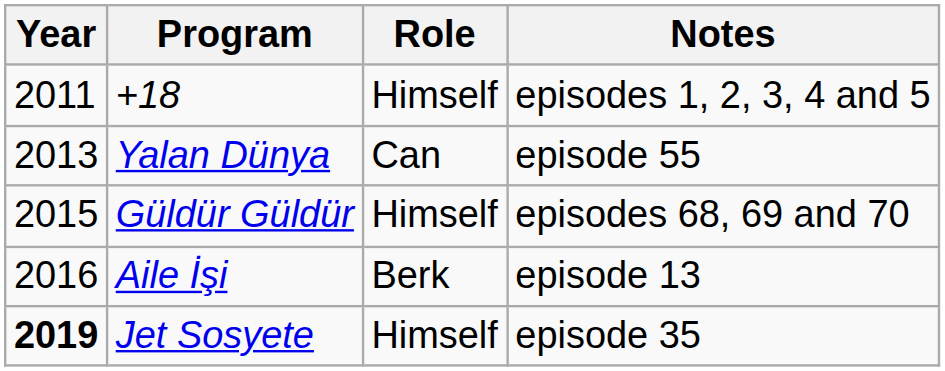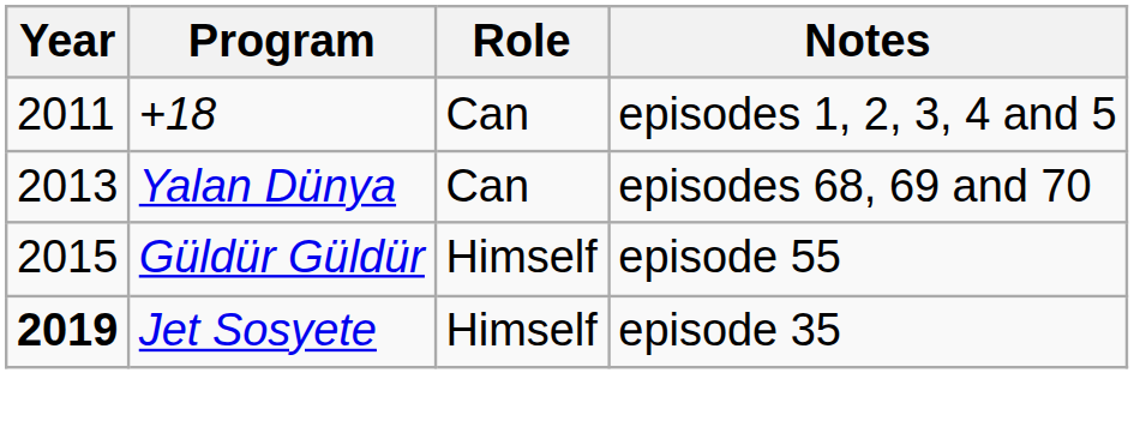 <table class="wikitable plainrowheaders">
 <tr>
 <th>Year</th>
 <th>Program</th>
 <th>Role</th>
 <th class="unsortable">Notes</th>
 </tr>
 <tr>
 <td>2011</td>
 <td><em>+18 </em></td>
-<td>Himself</td>
+<td>Can</td>
 <td>episodes 1, 2, 3, 4 and 5</td>
 </tr>
 <tr>
 <td>2013</td>
 <td><em><a href='#'>Yalan Dünya</a></em></td>
 <td>Can</td>
-<td>episode 55</td>
+<td>episodes 68, 69 and 70</td>
 </tr>
 <tr>
 <td>2015</td>
 <td><em><a href='#'>Güldür Güldür</a></em></td>
 <td>Himself</td>
-<td>episodes 68, 69 and 70</td>
-</tr>
-<tr>
-<td>2016</td>
-<td><em><a href='#'>Aile İşi</a></em></td>
-<td>Berk</td>
-<td>episode 13</td>
+<td>episode 55</td>
 </tr>
 <tr>
 <td><strong>2019</strong></td>
 <td><em><a href='#'>Jet Sosyete</a></em></td>
 <td>Himself</td>
 <td>episode 35</td>
 </tr>
 </table>
